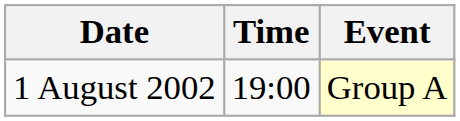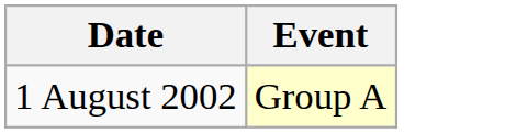 <table class = "wikitable" style="text-align:center;">
 <tr>
 <th>Date</th>
-<th>Time</th>
 <th>Event</th>
 </tr>
 <tr>
 <td>1 August 2002</td>
-<td>19:00</td>
 <td bgcolor=ffffcc>Group A</td>
 </tr>
 </table>
